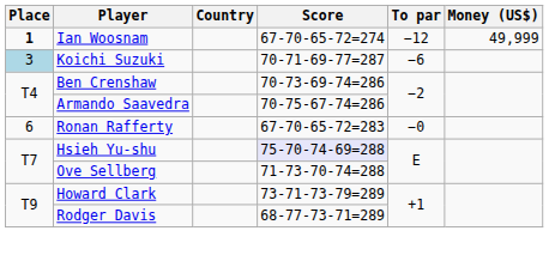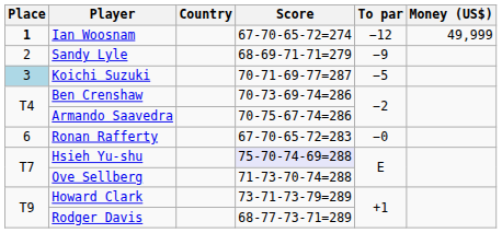 <table class="wikitable" style="font-size:95%;">
 <tr>
 <th>Place</th>
 <th>Player</th>
 <th>Country</th>
 <th>Score</th>
 <th>To par</th>
 <th>Money (US$)</th>
 </tr>
 <tr>
 <td align=center><strong>1</strong></td>
 <td><a href='#'>Ian Woosnam</a></td>
 <td></td>
 <td>67-70-65-72=274</td>
 <td align=center>−12</td>
 <td align=right>49,999</td>
 </tr>
 <tr>
+<td align=center>2</td>
+<td><a href='#'>Sandy Lyle</a></td>
+<td></td>
+<td>68-69-71-71=279</td>
+<td align=center>−9</td>
+<td align=right></td>
+</tr>
+<tr>
 <td align=center style="background: lightblue;">3</td>
 <td><a href='#'>Koichi Suzuki</a></td>
 <td></td>
 <td>70-71-69-77=287</td>
-<td align=center>−6</td>
+<td align=center>−5</td>
 <td align=right></td>
 </tr>
 <tr>
 <td rowspan=2 align=center>T4</td>
 <td><a href='#'>Ben Crenshaw</a></td>
 <td></td>
 <td>70-73-69-74=286</td>
 <td rowspan=2 align=center>−2</td>
 <td rowspan=2 align=right></td>
 </tr>
 <tr>
 <td><a href='#'>Armando Saavedra</a></td>
 <td></td>
 <td>70-75-67-74=286</td>
 </tr>
 <tr>
 <td align=center>6</td>
 <td><a href='#'>Ronan Rafferty</a></td>
 <td></td>
 <td>67-70-65-72=283</td>
 <td align=center>−0</td>
 <td align=right></td>
 </tr>
 <tr>
 <td rowspan=2 align=center>T7</td>
 <td><a href='#'>Hsieh Yu-shu</a></td>
 <td></td>
 <td style="background: lavender;">75-70-74-69=288</td>
 <td rowspan=2 align=center>E</td>
 <td rowspan=2 align=right></td>
 </tr>
 <tr>
 <td><a href='#'>Ove Sellberg</a></td>
 <td></td>
 <td>71-73-70-74=288</td>
 </tr>
 <tr>
 <td rowspan=2 align=center>T9</td>
 <td><a href='#'>Howard Clark</a></td>
 <td></td>
 <td>73-71-73-79=289</td>
 <td rowspan=2 align=center>+1</td>
 <td rowspan=2 align=right></td>
 </tr>
 <tr>
 <td><a href='#'>Rodger Davis</a></td>
 <td></td>
 <td>68-77-73-71=289</td>
 </tr>
 </table>
